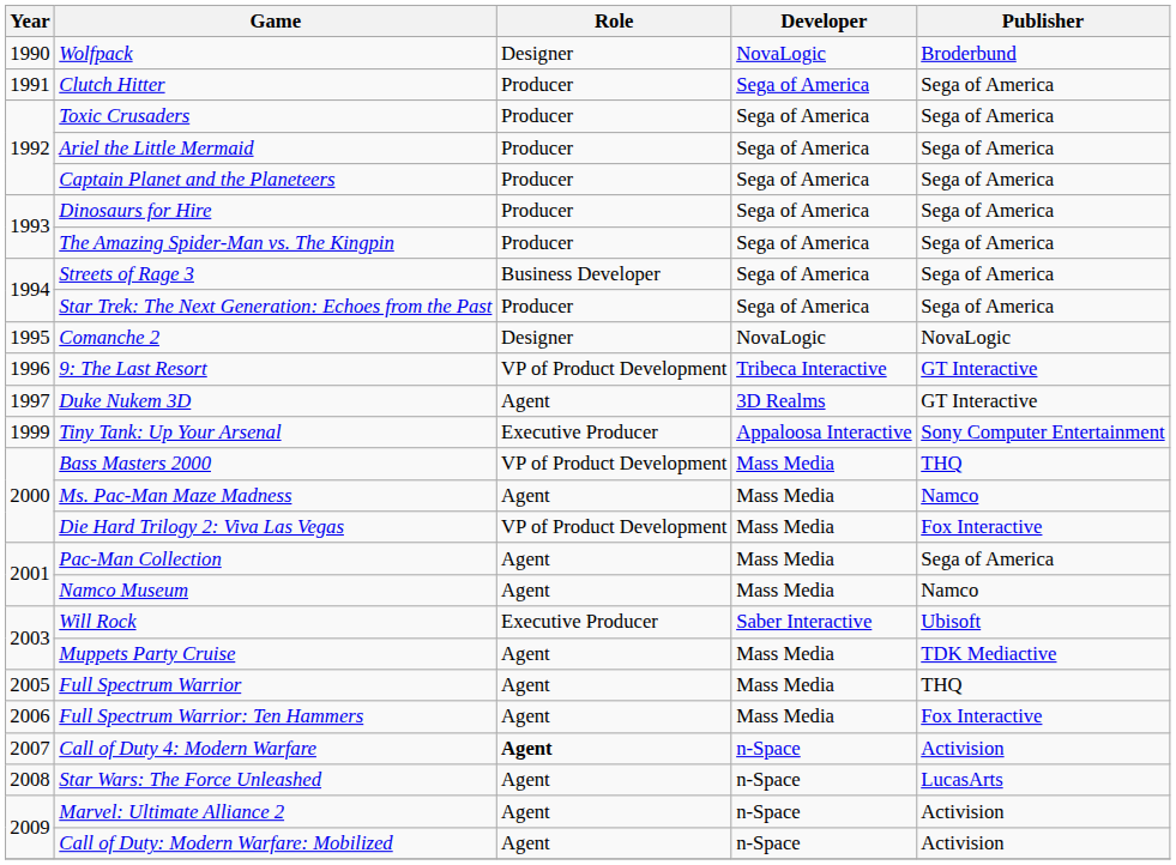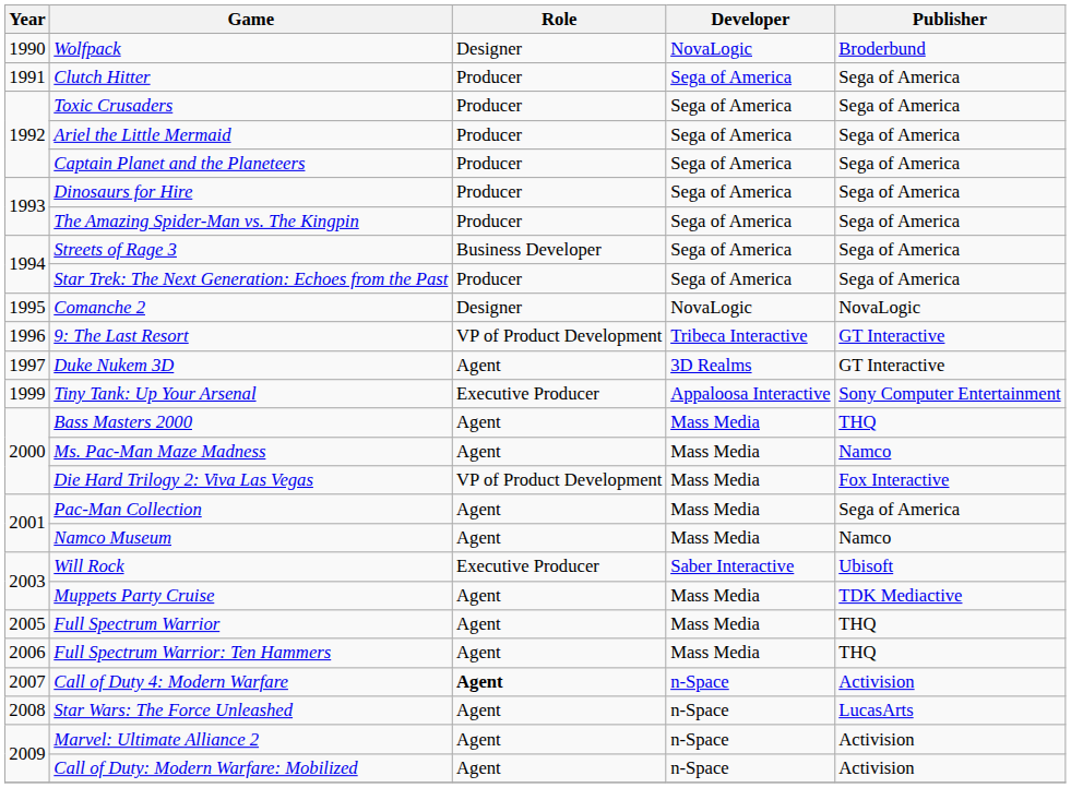 <table class="wikitable sortable">
 <tr>
 <th>Year</th>
 <th>Game</th>
 <th>Role</th>
 <th>Developer</th>
 <th>Publisher</th>
 </tr>
 <tr>
 <td rowspan=1>1990</td>
 <td><a href='#'><em>Wolfpack</em></a></td>
 <td>Designer</td>
 <td><a href='#'>NovaLogic</a></td>
 <td><a href='#'>Broderbund</a></td>
 </tr>
 <tr>
 <td rowspan=1>1991</td>
 <td><em><a href='#'>Clutch Hitter</a></em></td>
 <td>Producer</td>
 <td><a href='#'>Sega of America</a></td>
 <td>Sega of America</td>
 </tr>
 <tr>
 <td rowspan=3>1992</td>
 <td><a href='#'><em>Toxic Crusaders</em></a></td>
 <td>Producer</td>
 <td>Sega of America</td>
 <td>Sega of America</td>
 </tr>
 <tr>
 <td><a href='#'><em>Ariel the Little Mermaid</em></a></td>
 <td>Producer</td>
 <td>Sega of America</td>
 <td>Sega of America</td>
 </tr>
 <tr>
 <td><a href='#'><em>Captain Planet and the Planeteers</em></a></td>
 <td>Producer</td>
 <td>Sega of America</td>
 <td>Sega of America</td>
 </tr>
 <tr>
 <td rowspan=2>1993</td>
 <td><a href='#'><em>Dinosaurs for Hire</em></a></td>
 <td>Producer</td>
 <td>Sega of America</td>
 <td>Sega of America</td>
 </tr>
 <tr>
 <td><em><a href='#'>The Amazing Spider-Man vs. The Kingpin</a></em></td>
 <td>Producer</td>
 <td>Sega of America</td>
 <td>Sega of America</td>
 </tr>
 <tr>
 <td rowspan=2>1994</td>
 <td><em><a href='#'>Streets of Rage 3</a></em></td>
 <td>Business Developer</td>
 <td>Sega of America</td>
 <td>Sega of America</td>
 </tr>
 <tr>
 <td><em><a href='#'>Star Trek: The Next Generation: Echoes from the Past</a></em></td>
 <td>Producer</td>
 <td>Sega of America</td>
 <td>Sega of America</td>
 </tr>
 <tr>
 <td rowspan=1>1995</td>
 <td><a href='#'><em>Comanche 2</em></a></td>
 <td>Designer</td>
 <td>NovaLogic</td>
 <td>NovaLogic</td>
 </tr>
 <tr>
 <td rowspan=1>1996</td>
 <td><em><a href='#'>9: The Last Resort</a></em></td>
 <td>VP of Product Development</td>
 <td><a href='#'>Tribeca Interactive</a></td>
 <td><a href='#'>GT Interactive</a></td>
 </tr>
 <tr>
 <td>1997</td>
 <td><em><a href='#'>Duke Nukem 3D</a></em></td>
 <td>Agent</td>
 <td><a href='#'>3D Realms</a></td>
 <td>GT Interactive</td>
 </tr>
 <tr>
 <td rowspan=1>1999</td>
 <td><em><a href='#'>Tiny Tank: Up Your Arsenal</a></em></td>
 <td>Executive Producer</td>
 <td><a href='#'>Appaloosa Interactive</a></td>
 <td><a href='#'>Sony Computer Entertainment</a></td>
 </tr>
 <tr>
 <td rowspan=3>2000</td>
 <td><em><a href='#'>Bass Masters 2000</a></em></td>
-<td>VP of Product Development</td>
+<td>Agent</td>
 <td><a href='#'>Mass Media</a></td>
 <td><a href='#'>THQ</a></td>
 </tr>
 <tr>
 <td><em><a href='#'>Ms. Pac-Man Maze Madness</a></em></td>
 <td>Agent</td>
 <td>Mass Media</td>
 <td><a href='#'>Namco</a></td>
 </tr>
 <tr>
 <td><em><a href='#'>Die Hard Trilogy 2: Viva Las Vegas</a></em></td>
 <td>VP of Product Development</td>
 <td>Mass Media</td>
 <td><a href='#'>Fox Interactive</a></td>
 </tr>
 <tr>
 <td rowspan=2>2001</td>
 <td><em><a href='#'>Pac-Man Collection</a></em></td>
 <td>Agent</td>
 <td>Mass Media</td>
 <td>Sega of America</td>
 </tr>
 <tr>
 <td><a href='#'><em>Namco Museum</em></a></td>
 <td>Agent</td>
 <td>Mass Media</td>
 <td>Namco</td>
 </tr>
 <tr>
 <td rowspan=2>2003</td>
 <td><em><a href='#'>Will Rock</a></em></td>
 <td>Executive Producer</td>
 <td><a href='#'>Saber Interactive</a></td>
 <td><a href='#'>Ubisoft</a></td>
 </tr>
 <tr>
 <td><em><a href='#'>Muppets Party Cruise</a></em></td>
 <td>Agent</td>
 <td>Mass Media</td>
 <td><a href='#'>TDK Mediactive</a></td>
 </tr>
 <tr>
 <td rowspan=1>2005</td>
 <td><em><a href='#'>Full Spectrum Warrior</a></em></td>
 <td>Agent</td>
 <td>Mass Media</td>
 <td>THQ</td>
 </tr>
 <tr>
 <td rowspan=1>2006</td>
 <td><em><a href='#'>Full Spectrum Warrior: Ten Hammers</a></em></td>
 <td>Agent</td>
 <td>Mass Media</td>
-<td><a href='#'>Fox Interactive</a></td>
+<td>THQ</td>
 </tr>
 <tr>
 <td rowspan=1>2007</td>
 <td><em><a href='#'>Call of Duty 4: Modern Warfare</a></em></td>
 <td><strong>Agent</strong></td>
 <td><a href='#'>n-Space</a></td>
 <td><a href='#'>Activision</a></td>
 </tr>
 <tr>
 <td rowspan=1>2008</td>
 <td><em><a href='#'>Star Wars: The Force Unleashed</a></em></td>
 <td>Agent</td>
 <td>n-Space</td>
 <td><a href='#'>LucasArts</a></td>
 </tr>
 <tr>
 <td rowspan=2>2009</td>
 <td><em><a href='#'>Marvel: Ultimate Alliance 2</a></em></td>
 <td>Agent</td>
 <td>n-Space</td>
 <td>Activision</td>
 </tr>
 <tr>
 <td><em><a href='#'>Call of Duty: Modern Warfare: Mobilized</a></em></td>
 <td>Agent</td>
 <td>n-Space</td>
 <td>Activision</td>
 </tr>
 <tr>
 </tr>
 </table>
